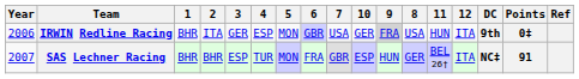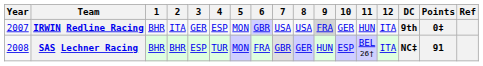 <table class="wikitable" style="text-align:center; font-size:85%">
 <tr>
 <th>Year</th>
 <th>Team</th>
 <th>1</th>
 <th>2</th>
 <th>3</th>
 <th>4</th>
 <th>5</th>
 <th>6</th>
 <th>7</th>
+<th>8</th>
+<th>9</th>
 <th>10</th>
-<th>9</th>
-<th>8</th>
 <th>11</th>
 <th>12</th>
 <th>DC</th>
 <th>Points</th>
 <th>Ref</th>
 </tr>
 <tr>
-<td><a href='#'>2006</a></td>
+<td><a href='#'>2007</a></td>
 <th nowrap><a href='#'>IRWIN</a> <a href='#'>Redline Racing</a></th>
 <td><a href='#'>BHR</a></td>
 <td><a href='#'>ITA</a></td>
 <td><a href='#'>GER</a></td>
 <td><a href='#'>ESP</a></td>
 <td><a href='#'>MON</a></td>
 <td style="background:#CFCFFF;"><a href='#'>GBR</a><br></td>
 <td><a href='#'>USA</a></td>
+<td><a href='#'>USA</a></td>
+<td style="background: lightgrey;"><a href='#'>FRA</a></td>
 <td><a href='#'>GER</a></td>
-<td style="background: lightgrey;"><a href='#'>FRA</a></td>
-<td><a href='#'>USA</a></td>
 <td><a href='#'>HUN</a></td>
 <td><a href='#'>ITA</a></td>
 <th>9th</th>
 <th>0‡</th>
 <th></th>
 </tr>
 <tr>
-<td><a href='#'>2007</a></td>
+<td><a href='#'>2008</a></td>
 <th nowrap><a href='#'>SAS</a> <a href='#'>Lechner Racing</a></th>
 <td style="background:#DFFFDF;"><a href='#'>BHR</a><br></td>
 <td style="background:#DFFFDF;"><a href='#'>BHR</a><br></td>
 <td style="background:#DFFFDF;"><a href='#'>ESP</a><br></td>
 <td style="background:#DFFFDF;"><a href='#'>TUR</a><br></td>
 <td style="background:#CFCFFF;"><a href='#'>MON</a><br></td>
 <td style="background:#DFFFDF;"><a href='#'>FRA</a><br></td>
 <td style="background:#DFDFDF;"><a href='#'>GBR</a><br></td>
+<td style="background:#CFCFFF;"><a href='#'>GER</a><br></td>
+<td style="background:#DFFFDF;"><a href='#'>HUN</a><br></td>
 <td style="background:#CFCFFF;"><a href='#'>ESP</a><br></td>
-<td style="background:#DFFFDF;"><a href='#'>HUN</a><br></td>
-<td style="background:#CFCFFF;"><a href='#'>GER</a><br></td>
 <td style="background:#CFCFFF;"><a href='#'>BEL</a><br><small>26†</small></td>
 <td style="background:#DFFFDF;"><a href='#'>ITA</a><br></td>
 <th>NC‡</th>
 <th>91</th>
 <th></th>
 </tr>
 </table>
